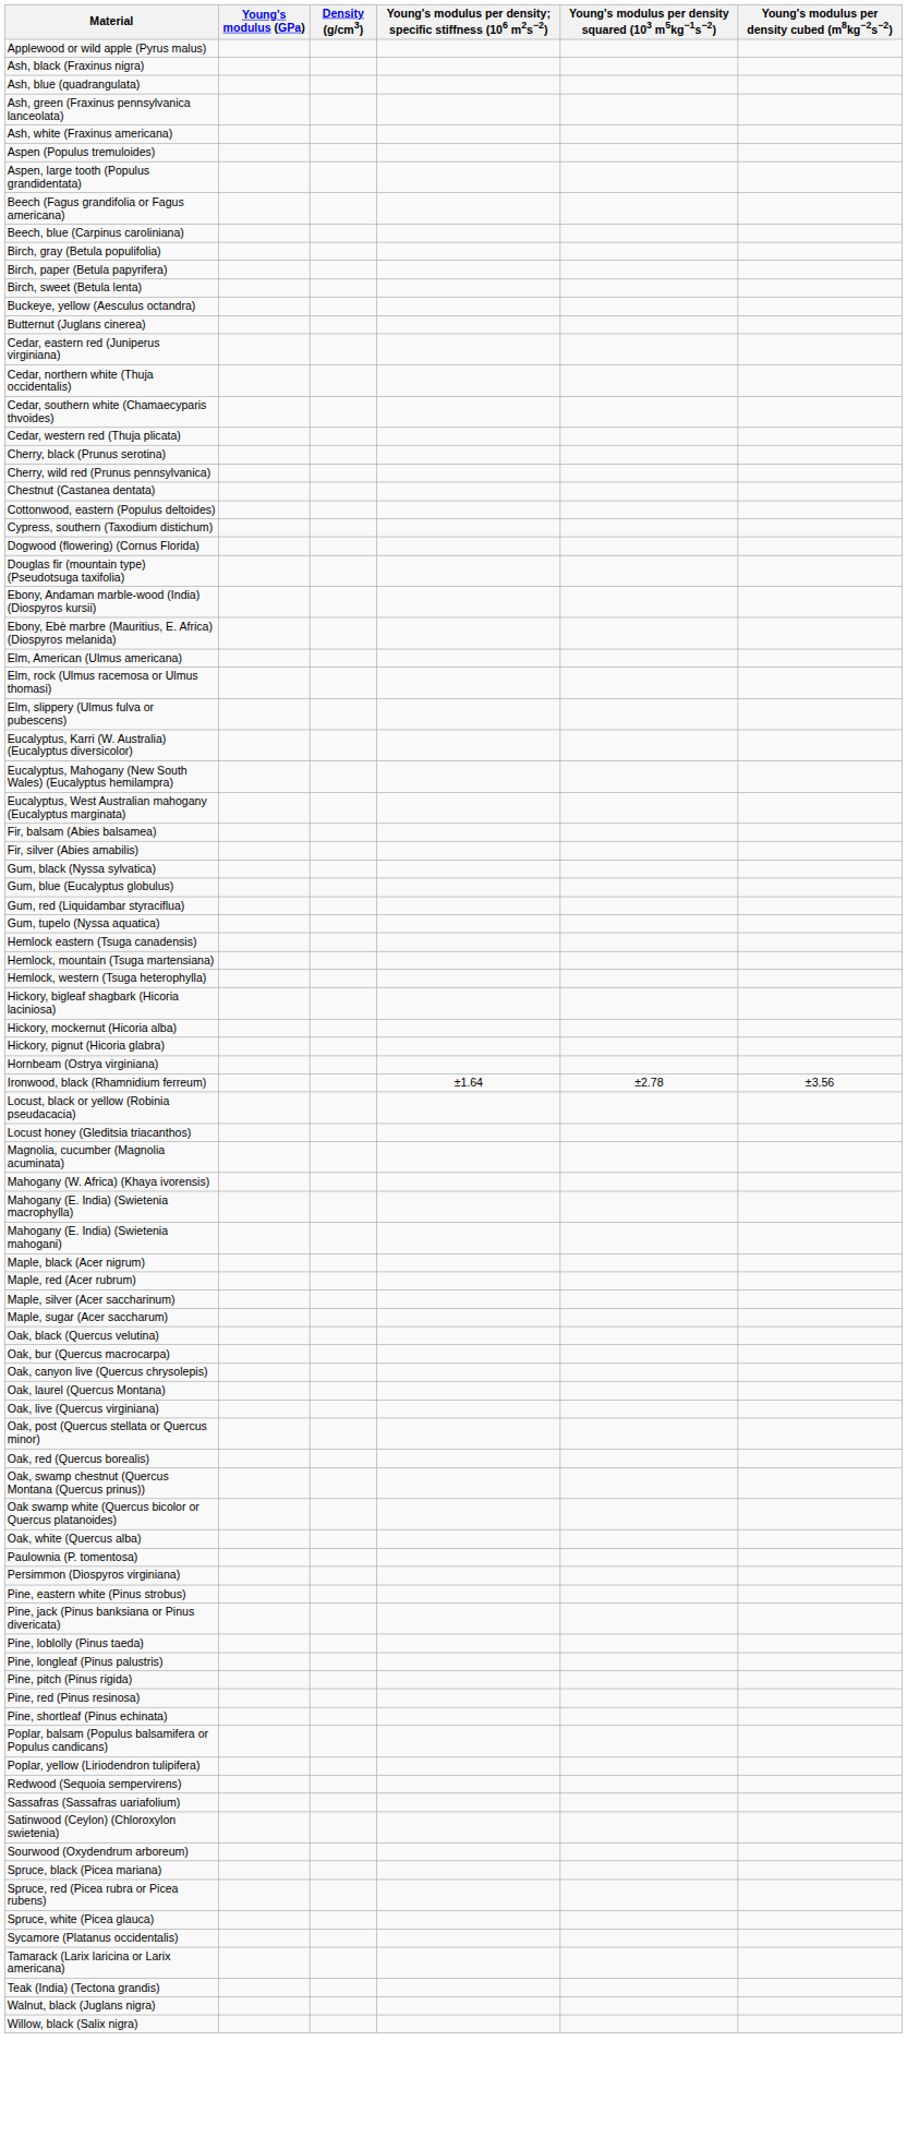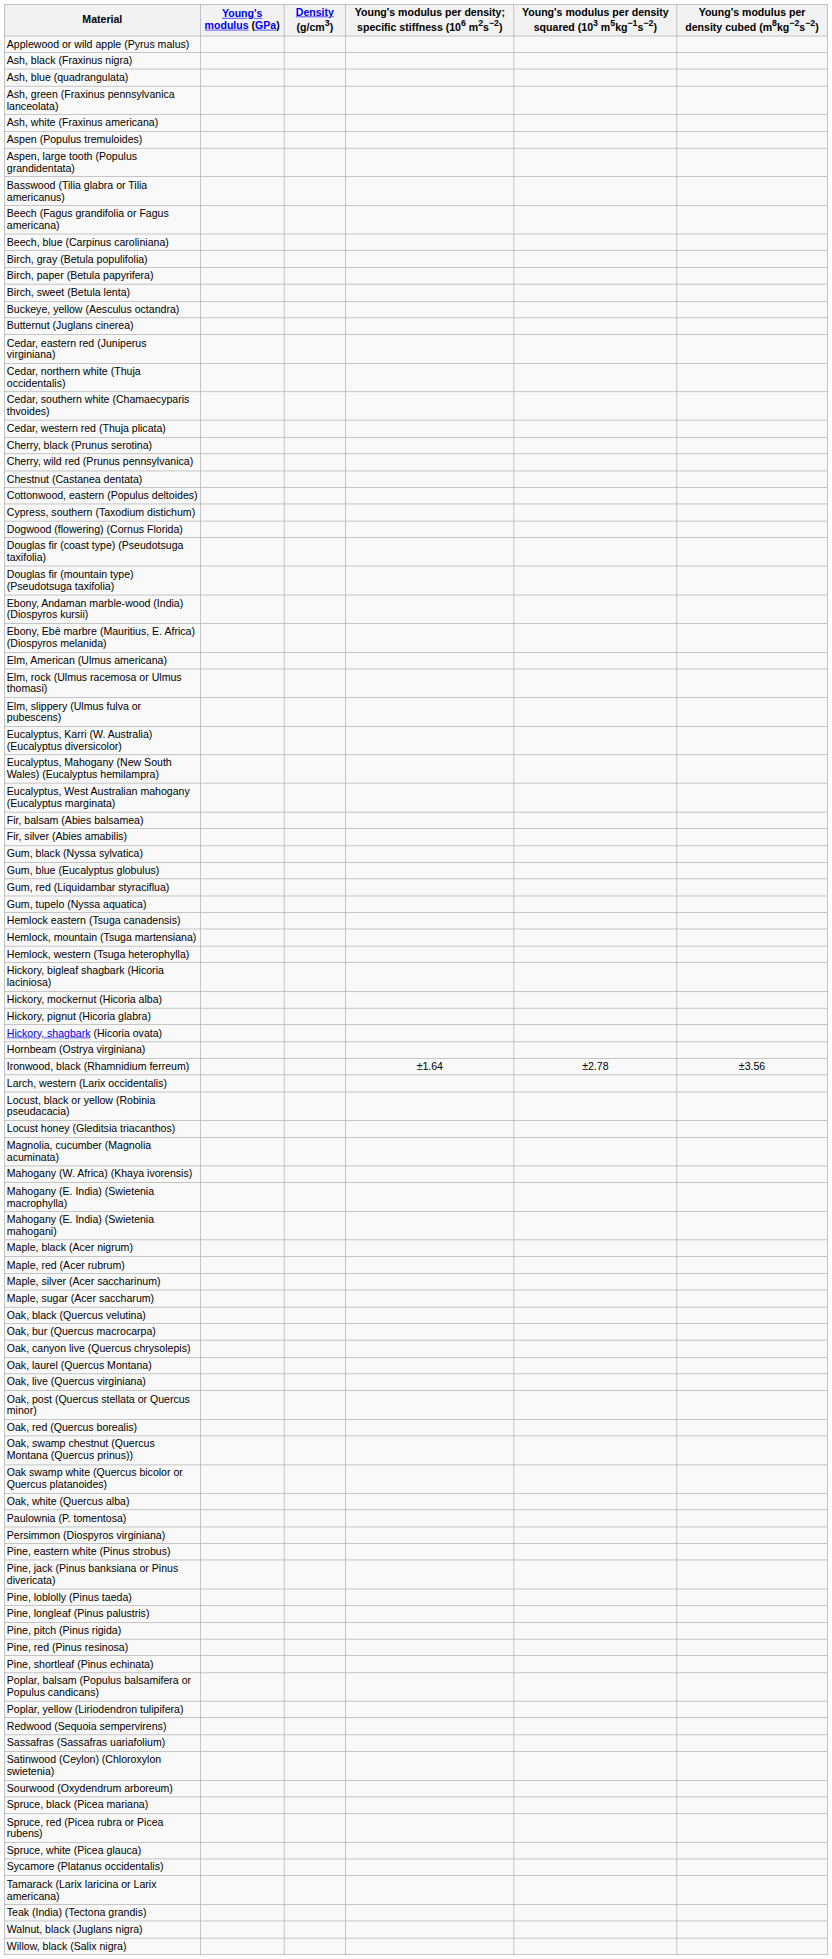 <table class="wikitable sortable" style="text-align:center;">
 <tr>
 <th>Material</th>
 <th><a href='#'>Young's modulus</a> (<a href='#'>GPa</a>)</th>
 <th><a href='#'>Density</a> (g/cm<sup>3</sup>)</th>
 <th>Young's modulus per density; specific stiffness (10<sup>6</sup> m<sup>2</sup>s<sup>−2</sup>)</th>
 <th>Young's modulus per density squared (10<sup>3</sup> m<sup>5</sup>kg<sup>−1</sup>s<sup>−2</sup>)</th>
 <th>Young's modulus per density cubed (m<sup>8</sup>kg<sup>−2</sup>s<sup>−2</sup>)</th>
 </tr>
 <tr>
 <td style="text-align:left;">Applewood or wild apple (Pyrus malus)</td>
 <td></td>
 <td></td>
 <td></td>
 <td></td>
 <td></td>
 </tr>
 <tr>
 <td style="text-align:left;">Ash, black (Fraxinus nigra)</td>
 <td></td>
 <td></td>
 <td></td>
 <td></td>
 <td></td>
 </tr>
 <tr>
 <td style="text-align:left;">Ash, blue (quadrangulata)</td>
 <td></td>
 <td></td>
 <td></td>
 <td></td>
 <td></td>
 </tr>
 <tr>
 <td style="text-align:left;">Ash, green (Fraxinus pennsylvanica lanceolata)</td>
 <td></td>
 <td></td>
 <td></td>
 <td></td>
 <td></td>
 </tr>
 <tr>
 <td style="text-align:left;">Ash, white (Fraxinus americana)</td>
 <td></td>
 <td></td>
 <td></td>
 <td></td>
 <td></td>
 </tr>
 <tr>
 <td style="text-align:left;">Aspen (Populus tremuloides)</td>
 <td></td>
 <td></td>
 <td></td>
 <td></td>
 <td></td>
 </tr>
 <tr>
 <td style="text-align:left;">Aspen, large tooth (Populus grandidentata)</td>
+<td></td>
+<td></td>
+<td></td>
+<td></td>
+<td></td>
+</tr>
+<tr>
+<td style="text-align:left;">Basswood (Tilia glabra or Tilia americanus)</td>
 <td></td>
 <td></td>
 <td></td>
 <td></td>
 <td></td>
 </tr>
 <tr>
 <td style="text-align:left;">Beech (Fagus grandifolia or Fagus americana)</td>
 <td></td>
 <td></td>
 <td></td>
 <td></td>
 <td></td>
 </tr>
 <tr>
 <td style="text-align:left;">Beech, blue (Carpinus caroliniana)</td>
 <td></td>
 <td></td>
 <td></td>
 <td></td>
 <td></td>
 </tr>
 <tr>
 <td style="text-align:left;">Birch, gray (Betula populifolia)</td>
 <td></td>
 <td></td>
 <td></td>
 <td></td>
 <td></td>
 </tr>
 <tr>
 <td style="text-align:left;">Birch, paper (Betula papyrifera)</td>
 <td></td>
 <td></td>
 <td></td>
 <td></td>
 <td></td>
 </tr>
 <tr>
 <td style="text-align:left;">Birch, sweet (Betula lenta)</td>
 <td></td>
 <td></td>
 <td></td>
 <td></td>
 <td></td>
 </tr>
 <tr>
 <td style="text-align:left;">Buckeye, yellow (Aesculus octandra)</td>
 <td></td>
 <td></td>
 <td></td>
 <td></td>
 <td></td>
 </tr>
 <tr>
 <td style="text-align:left;">Butternut (Juglans cinerea)</td>
 <td></td>
 <td></td>
 <td></td>
 <td></td>
 <td></td>
 </tr>
 <tr>
 <td style="text-align:left;">Cedar, eastern red (Juniperus virginiana)</td>
 <td></td>
 <td></td>
 <td></td>
 <td></td>
 <td></td>
 </tr>
 <tr>
 <td style="text-align:left;">Cedar, northern white (Thuja occidentalis)</td>
 <td></td>
 <td></td>
 <td></td>
 <td></td>
 <td></td>
 </tr>
 <tr>
 <td style="text-align:left;">Cedar, southern white (Chamaecyparis thvoides)</td>
 <td></td>
 <td></td>
 <td></td>
 <td></td>
 <td></td>
 </tr>
 <tr>
 <td style="text-align:left;">Cedar, western red (Thuja plicata)</td>
 <td></td>
 <td></td>
 <td></td>
 <td></td>
 <td></td>
 </tr>
 <tr>
 <td style="text-align:left;">Cherry, black (Prunus serotina)</td>
 <td></td>
 <td></td>
 <td></td>
 <td></td>
 <td></td>
 </tr>
 <tr>
 <td style="text-align:left;">Cherry, wild red (Prunus pennsylvanica)</td>
 <td></td>
 <td></td>
 <td></td>
 <td></td>
 <td></td>
 </tr>
 <tr>
 <td style="text-align:left;">Chestnut (Castanea dentata)</td>
 <td></td>
 <td></td>
 <td></td>
 <td></td>
 <td></td>
 </tr>
 <tr>
 <td style="text-align:left;">Cottonwood, eastern (Populus deltoides)</td>
 <td></td>
 <td></td>
 <td></td>
 <td></td>
 <td></td>
 </tr>
 <tr>
 <td style="text-align:left;">Cypress, southern (Taxodium distichum)</td>
 <td></td>
 <td></td>
 <td></td>
 <td></td>
 <td></td>
 </tr>
 <tr>
 <td style="text-align:left;">Dogwood (flowering) (Cornus Florida)</td>
+<td></td>
+<td></td>
+<td></td>
+<td></td>
+<td></td>
+</tr>
+<tr>
+<td style="text-align:left;">Douglas fir (coast type) (Pseudotsuga taxifolia)</td>
 <td></td>
 <td></td>
 <td></td>
 <td></td>
 <td></td>
 </tr>
 <tr>
 <td style="text-align:left;">Douglas fir (mountain type) (Pseudotsuga taxifolia)</td>
 <td></td>
 <td></td>
 <td></td>
 <td></td>
 <td></td>
 </tr>
 <tr>
 <td style="text-align:left;">Ebony, Andaman marble-wood (India) (Diospyros kursii)</td>
 <td></td>
 <td></td>
 <td></td>
 <td></td>
 <td></td>
 </tr>
 <tr>
 <td style="text-align:left;">Ebony, Ebè marbre (Mauritius, E. Africa) (Diospyros melanida)</td>
 <td></td>
 <td></td>
 <td></td>
 <td></td>
 <td></td>
 </tr>
 <tr>
 <td style="text-align:left;">Elm, American (Ulmus americana)</td>
 <td></td>
 <td></td>
 <td></td>
 <td></td>
 <td></td>
 </tr>
 <tr>
 <td style="text-align:left;">Elm, rock (Ulmus racemosa or Ulmus thomasi)</td>
 <td></td>
 <td></td>
 <td></td>
 <td></td>
 <td></td>
 </tr>
 <tr>
 <td style="text-align:left;">Elm, slippery (Ulmus fulva or pubescens)</td>
 <td></td>
 <td></td>
 <td></td>
 <td></td>
 <td></td>
 </tr>
 <tr>
 <td style="text-align:left;">Eucalyptus, Karri (W. Australia) (Eucalyptus diversicolor)</td>
 <td></td>
 <td></td>
 <td></td>
 <td></td>
 <td></td>
 </tr>
 <tr>
 <td style="text-align:left;">Eucalyptus, Mahogany (New South Wales) (Eucalyptus hemilampra)</td>
 <td></td>
 <td></td>
 <td></td>
 <td></td>
 <td></td>
 </tr>
 <tr>
 <td style="text-align:left;">Eucalyptus, West Australian mahogany (Eucalyptus marginata)</td>
 <td></td>
 <td></td>
 <td></td>
 <td></td>
 <td></td>
 </tr>
 <tr>
 <td style="text-align:left;">Fir, balsam (Abies balsamea)</td>
 <td></td>
 <td></td>
 <td></td>
 <td></td>
 <td></td>
 </tr>
 <tr>
 <td style="text-align:left;">Fir, silver (Abies amabilis)</td>
 <td></td>
 <td></td>
 <td></td>
 <td></td>
 <td></td>
 </tr>
 <tr>
 <td style="text-align:left;">Gum, black (Nyssa sylvatica)</td>
 <td></td>
 <td></td>
 <td></td>
 <td></td>
 <td></td>
 </tr>
 <tr>
 <td style="text-align:left;">Gum, blue (Eucalyptus globulus)</td>
 <td></td>
 <td></td>
 <td></td>
 <td></td>
 <td></td>
 </tr>
 <tr>
 <td style="text-align:left;">Gum, red (Liquidambar styraciflua)</td>
 <td></td>
 <td></td>
 <td></td>
 <td></td>
 <td></td>
 </tr>
 <tr>
 <td style="text-align:left;">Gum, tupelo (Nyssa aquatica)</td>
 <td></td>
 <td></td>
 <td></td>
 <td></td>
 <td></td>
 </tr>
 <tr>
 <td style="text-align:left;">Hemlock eastern (Tsuga canadensis)</td>
 <td></td>
 <td></td>
 <td></td>
 <td></td>
 <td></td>
 </tr>
 <tr>
 <td style="text-align:left;">Hemlock, mountain (Tsuga martensiana)</td>
 <td></td>
 <td></td>
 <td></td>
 <td></td>
 <td></td>
 </tr>
 <tr>
 <td style="text-align:left;">Hemlock, western (Tsuga heterophylla)</td>
 <td></td>
 <td></td>
 <td></td>
 <td></td>
 <td></td>
 </tr>
 <tr>
 <td style="text-align:left;">Hickory, bigleaf shagbark (Hicoria laciniosa)</td>
 <td></td>
 <td></td>
 <td></td>
 <td></td>
 <td></td>
 </tr>
 <tr>
 <td style="text-align:left;">Hickory, mockernut (Hicoria alba)</td>
 <td></td>
 <td></td>
 <td></td>
 <td></td>
 <td></td>
 </tr>
 <tr>
 <td style="text-align:left;">Hickory, pignut (Hicoria glabra)</td>
 <td></td>
 <td></td>
 <td></td>
 <td></td>
 <td></td>
 </tr>
 <tr>
+<td style="text-align:left;"><a href='#'>Hickory, shagbark</a> (Hicoria ovata)</td>
+<td></td>
+<td></td>
+<td></td>
+<td></td>
+<td></td>
+</tr>
+<tr>
 <td style="text-align:left;">Hornbeam (Ostrya virginiana)</td>
 <td></td>
 <td></td>
 <td></td>
 <td></td>
 <td></td>
 </tr>
 <tr>
 <td style="text-align:left;">Ironwood, black (Rhamnidium ferreum)</td>
 <td></td>
 <td></td>
 <td>±1.64</td>
 <td>±2.78</td>
 <td>±3.56</td>
+</tr>
+<tr>
+<td style="text-align:left;">Larch, western (Larix occidentalis)</td>
+<td></td>
+<td></td>
+<td></td>
+<td></td>
+<td></td>
 </tr>
 <tr>
 <td style="text-align:left;">Locust, black or yellow (Robinia pseudacacia)</td>
 <td></td>
 <td></td>
 <td></td>
 <td></td>
 <td></td>
 </tr>
 <tr>
 <td style="text-align:left;">Locust honey (Gleditsia triacanthos)</td>
 <td></td>
 <td></td>
 <td></td>
 <td></td>
 <td></td>
 </tr>
 <tr>
 <td style="text-align:left;">Magnolia, cucumber (Magnolia acuminata)</td>
 <td></td>
 <td></td>
 <td></td>
 <td></td>
 <td></td>
 </tr>
 <tr>
 <td style="text-align:left;">Mahogany (W. Africa) (Khaya ivorensis)</td>
 <td></td>
 <td></td>
 <td></td>
 <td></td>
 <td></td>
 </tr>
 <tr>
 <td style="text-align:left;">Mahogany (E. India) (Swietenia macrophylla)</td>
 <td></td>
 <td></td>
 <td></td>
 <td></td>
 <td></td>
 </tr>
 <tr>
 <td style="text-align:left;">Mahogany (E. India) (Swietenia mahogani)</td>
 <td></td>
 <td></td>
 <td></td>
 <td></td>
 <td></td>
 </tr>
 <tr>
 <td style="text-align:left;">Maple, black (Acer nigrum)</td>
 <td></td>
 <td></td>
 <td></td>
 <td></td>
 <td></td>
 </tr>
 <tr>
 <td style="text-align:left;">Maple, red (Acer rubrum)</td>
 <td></td>
 <td></td>
 <td></td>
 <td></td>
 <td></td>
 </tr>
 <tr>
 <td style="text-align:left;">Maple, silver (Acer saccharinum)</td>
 <td></td>
 <td></td>
 <td></td>
 <td></td>
 <td></td>
 </tr>
 <tr>
 <td style="text-align:left;">Maple, sugar (Acer saccharum)</td>
 <td></td>
 <td></td>
 <td></td>
 <td></td>
 <td></td>
 </tr>
 <tr>
 <td style="text-align:left;">Oak, black (Quercus velutina)</td>
 <td></td>
 <td></td>
 <td></td>
 <td></td>
 <td></td>
 </tr>
 <tr>
 <td style="text-align:left;">Oak, bur (Quercus macrocarpa)</td>
 <td></td>
 <td></td>
 <td></td>
 <td></td>
 <td></td>
 </tr>
 <tr>
 <td style="text-align:left;">Oak, canyon live (Quercus chrysolepis)</td>
 <td></td>
 <td></td>
 <td></td>
 <td></td>
 <td></td>
 </tr>
 <tr>
 <td style="text-align:left;">Oak, laurel (Quercus Montana)</td>
 <td></td>
 <td></td>
 <td></td>
 <td></td>
 <td></td>
 </tr>
 <tr>
 <td style="text-align:left;">Oak, live (Quercus virginiana)</td>
 <td></td>
 <td></td>
 <td></td>
 <td></td>
 <td></td>
 </tr>
 <tr>
 <td style="text-align:left;">Oak, post (Quercus stellata or Quercus minor)</td>
 <td></td>
 <td></td>
 <td></td>
 <td></td>
 <td></td>
 </tr>
 <tr>
 <td style="text-align:left;">Oak, red (Quercus borealis)</td>
 <td></td>
 <td></td>
 <td></td>
 <td></td>
 <td></td>
 </tr>
 <tr>
 <td style="text-align:left;">Oak, swamp chestnut (Quercus Montana (Quercus prinus))</td>
 <td></td>
 <td></td>
 <td></td>
 <td></td>
 <td></td>
 </tr>
 <tr>
 <td style="text-align:left;">Oak swamp white (Quercus bicolor or Quercus platanoides)</td>
 <td></td>
 <td></td>
 <td></td>
 <td></td>
 <td></td>
 </tr>
 <tr>
 <td style="text-align:left;">Oak, white (Quercus alba)</td>
 <td></td>
 <td></td>
 <td></td>
 <td></td>
 <td></td>
 </tr>
 <tr>
 <td style="text-align:left;">Paulownia (P. tomentosa)</td>
 <td></td>
 <td></td>
 <td></td>
 <td></td>
 <td></td>
 </tr>
 <tr>
 <td style="text-align:left;">Persimmon (Diospyros virginiana)</td>
 <td></td>
 <td></td>
 <td></td>
 <td></td>
 <td></td>
 </tr>
 <tr>
 <td style="text-align:left;">Pine, eastern white (Pinus strobus)</td>
 <td></td>
 <td></td>
 <td></td>
 <td></td>
 <td></td>
 </tr>
 <tr>
 <td style="text-align:left;">Pine, jack (Pinus banksiana or Pinus divericata)</td>
 <td></td>
 <td></td>
 <td></td>
 <td></td>
 <td></td>
 </tr>
 <tr>
 <td style="text-align:left;">Pine, loblolly (Pinus taeda)</td>
 <td></td>
 <td></td>
 <td></td>
 <td></td>
 <td></td>
 </tr>
 <tr>
 <td style="text-align:left;">Pine, longleaf (Pinus palustris)</td>
 <td></td>
 <td></td>
 <td></td>
 <td></td>
 <td></td>
 </tr>
 <tr>
 <td style="text-align:left;">Pine, pitch (Pinus rigida)</td>
 <td></td>
 <td></td>
 <td></td>
 <td></td>
 <td></td>
 </tr>
 <tr>
 <td style="text-align:left;">Pine, red (Pinus resinosa)</td>
 <td></td>
 <td></td>
 <td></td>
 <td></td>
 <td></td>
 </tr>
 <tr>
 <td style="text-align:left;">Pine, shortleaf (Pinus echinata)</td>
 <td></td>
 <td></td>
 <td></td>
 <td></td>
 <td></td>
 </tr>
 <tr>
 <td style="text-align:left;">Poplar, balsam (Populus balsamifera or Populus candicans)</td>
 <td></td>
 <td></td>
 <td></td>
 <td></td>
 <td></td>
 </tr>
 <tr>
 <td style="text-align:left;">Poplar, yellow (Liriodendron tulipifera)</td>
 <td></td>
 <td></td>
 <td></td>
 <td></td>
 <td></td>
 </tr>
 <tr>
 <td style="text-align:left;">Redwood (Sequoia sempervirens)</td>
 <td></td>
 <td></td>
 <td></td>
 <td></td>
 <td></td>
 </tr>
 <tr>
 <td style="text-align:left;">Sassafras (Sassafras uariafolium)</td>
 <td></td>
 <td></td>
 <td></td>
 <td></td>
 <td></td>
 </tr>
 <tr>
 <td style="text-align:left;">Satinwood (Ceylon) (Chloroxylon swietenia)</td>
 <td></td>
 <td></td>
 <td></td>
 <td></td>
 <td></td>
 </tr>
 <tr>
 <td style="text-align:left;">Sourwood (Oxydendrum arboreum)</td>
 <td></td>
 <td></td>
 <td></td>
 <td></td>
 <td></td>
 </tr>
 <tr>
 <td style="text-align:left;">Spruce, black (Picea mariana)</td>
 <td></td>
 <td></td>
 <td></td>
 <td></td>
 <td></td>
 </tr>
 <tr>
 <td style="text-align:left;">Spruce, red (Picea rubra or Picea rubens)</td>
 <td></td>
 <td></td>
 <td></td>
 <td></td>
 <td></td>
 </tr>
 <tr>
 <td style="text-align:left;">Spruce, white (Picea glauca)</td>
 <td></td>
 <td></td>
 <td></td>
 <td></td>
 <td></td>
 </tr>
 <tr>
 <td style="text-align:left;">Sycamore (Platanus occidentalis)</td>
 <td></td>
 <td></td>
 <td></td>
 <td></td>
 <td></td>
 </tr>
 <tr>
 <td style="text-align:left;">Tamarack (Larix laricina or Larix americana)</td>
 <td></td>
 <td></td>
 <td></td>
 <td></td>
 <td></td>
 </tr>
 <tr>
 <td style="text-align:left;">Teak (India) (Tectona grandis)</td>
 <td></td>
 <td></td>
 <td></td>
 <td></td>
 <td></td>
 </tr>
 <tr>
 <td style="text-align:left;">Walnut, black (Juglans nigra)</td>
 <td></td>
 <td></td>
 <td></td>
 <td></td>
 <td></td>
 </tr>
 <tr>
 <td style="text-align:left;">Willow, black (Salix nigra)</td>
 <td></td>
 <td></td>
 <td></td>
 <td></td>
 <td></td>
 </tr>
 </table>
